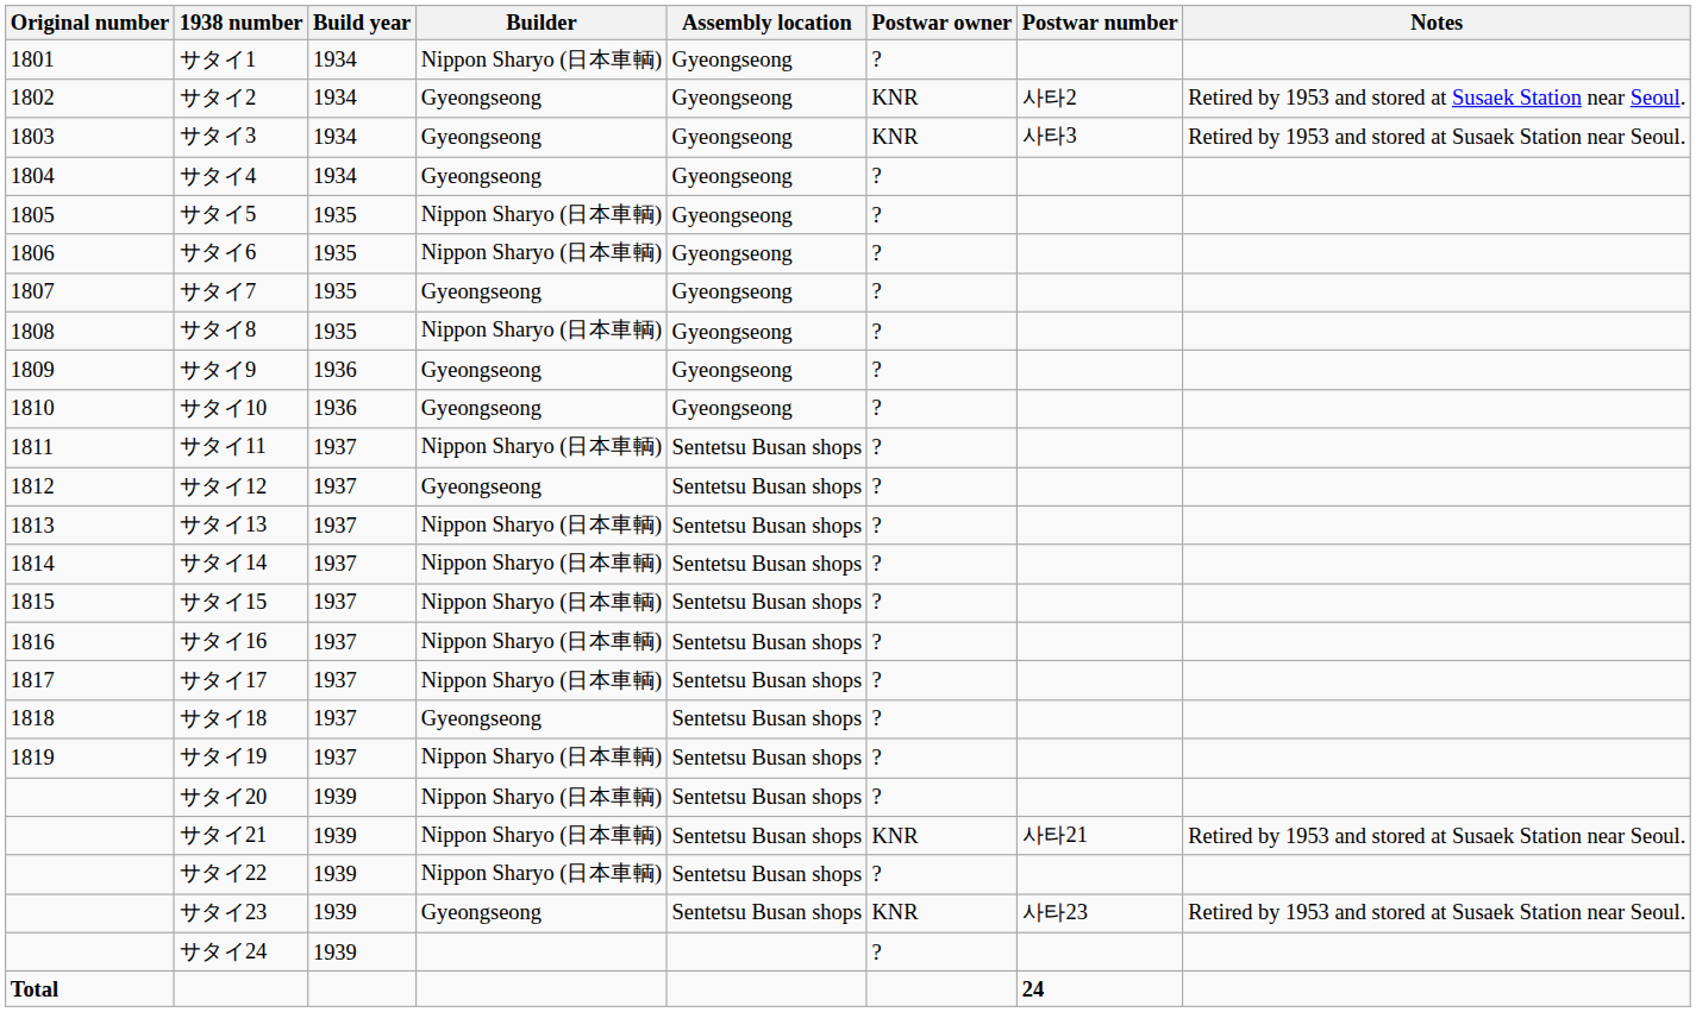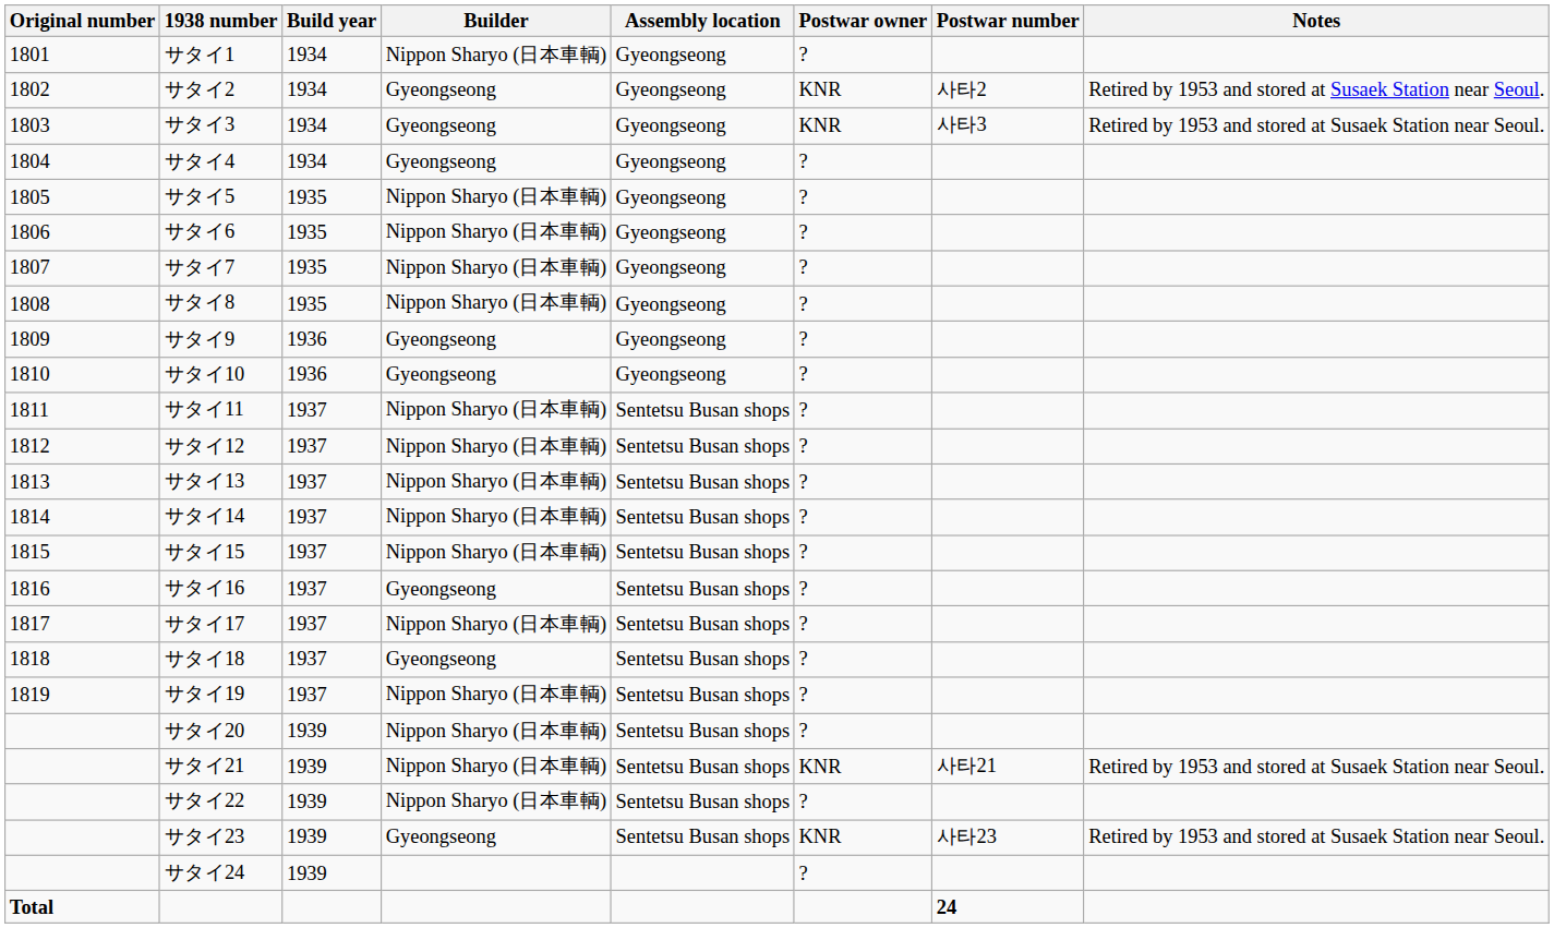 <table class="wikitable">
 <tr>
 <th>Original number</th>
 <th>1938 number</th>
 <th>Build year</th>
 <th>Builder</th>
 <th>Assembly location</th>
 <th>Postwar owner</th>
 <th>Postwar number</th>
 <th>Notes</th>
 </tr>
 <tr>
 <td>1801</td>
 <td>サタイ1</td>
 <td>1934</td>
 <td>Nippon Sharyo (日本車輌)</td>
 <td>Gyeongseong</td>
 <td>?</td>
 <td></td>
 <td></td>
 </tr>
 <tr>
 <td>1802</td>
 <td>サタイ2</td>
 <td>1934</td>
 <td>Gyeongseong</td>
 <td>Gyeongseong</td>
 <td>KNR</td>
 <td>사타2</td>
 <td>Retired by 1953 and stored at <a href='#'>Susaek Station</a> near <a href='#'>Seoul</a>.</td>
 </tr>
 <tr>
 <td>1803</td>
 <td>サタイ3</td>
 <td>1934</td>
 <td>Gyeongseong</td>
 <td>Gyeongseong</td>
 <td>KNR</td>
 <td>사타3</td>
 <td>Retired by 1953 and stored at Susaek Station near Seoul.</td>
 </tr>
 <tr>
 <td>1804</td>
 <td>サタイ4</td>
 <td>1934</td>
 <td>Gyeongseong</td>
 <td>Gyeongseong</td>
 <td>?</td>
 <td></td>
 <td></td>
 </tr>
 <tr>
 <td>1805</td>
 <td>サタイ5</td>
 <td>1935</td>
 <td>Nippon Sharyo (日本車輌)</td>
 <td>Gyeongseong</td>
 <td>?</td>
 <td></td>
 <td></td>
 </tr>
 <tr>
 <td>1806</td>
 <td>サタイ6</td>
 <td>1935</td>
 <td>Nippon Sharyo (日本車輌)</td>
 <td>Gyeongseong</td>
 <td>?</td>
 <td></td>
 <td></td>
 </tr>
 <tr>
 <td>1807</td>
 <td>サタイ7</td>
 <td>1935</td>
-<td>Gyeongseong</td>
+<td>Nippon Sharyo (日本車輌)</td>
 <td>Gyeongseong</td>
 <td>?</td>
 <td></td>
 <td></td>
 </tr>
 <tr>
 <td>1808</td>
 <td>サタイ8</td>
 <td>1935</td>
 <td>Nippon Sharyo (日本車輌)</td>
 <td>Gyeongseong</td>
 <td>?</td>
 <td></td>
 <td></td>
 </tr>
 <tr>
 <td>1809</td>
 <td>サタイ9</td>
 <td>1936</td>
 <td>Gyeongseong</td>
 <td>Gyeongseong</td>
 <td>?</td>
 <td></td>
 <td></td>
 </tr>
 <tr>
 <td>1810</td>
 <td>サタイ10</td>
 <td>1936</td>
 <td>Gyeongseong</td>
 <td>Gyeongseong</td>
 <td>?</td>
 <td></td>
 <td></td>
 </tr>
 <tr>
 <td>1811</td>
 <td>サタイ11</td>
 <td>1937</td>
 <td>Nippon Sharyo (日本車輌)</td>
 <td>Sentetsu Busan shops</td>
 <td>?</td>
 <td></td>
 <td></td>
 </tr>
 <tr>
 <td>1812</td>
 <td>サタイ12</td>
 <td>1937</td>
-<td>Gyeongseong</td>
+<td>Nippon Sharyo (日本車輌)</td>
 <td>Sentetsu Busan shops</td>
 <td>?</td>
 <td></td>
 <td></td>
 </tr>
 <tr>
 <td>1813</td>
 <td>サタイ13</td>
 <td>1937</td>
 <td>Nippon Sharyo (日本車輌)</td>
 <td>Sentetsu Busan shops</td>
 <td>?</td>
 <td></td>
 <td></td>
 </tr>
 <tr>
 <td>1814</td>
 <td>サタイ14</td>
 <td>1937</td>
 <td>Nippon Sharyo (日本車輌)</td>
 <td>Sentetsu Busan shops</td>
 <td>?</td>
 <td></td>
 <td></td>
 </tr>
 <tr>
 <td>1815</td>
 <td>サタイ15</td>
 <td>1937</td>
 <td>Nippon Sharyo (日本車輌)</td>
 <td>Sentetsu Busan shops</td>
 <td>?</td>
 <td></td>
 <td></td>
 </tr>
 <tr>
 <td>1816</td>
 <td>サタイ16</td>
 <td>1937</td>
-<td>Nippon Sharyo (日本車輌)</td>
+<td>Gyeongseong</td>
 <td>Sentetsu Busan shops</td>
 <td>?</td>
 <td></td>
 <td></td>
 </tr>
 <tr>
 <td>1817</td>
 <td>サタイ17</td>
 <td>1937</td>
 <td>Nippon Sharyo (日本車輌)</td>
 <td>Sentetsu Busan shops</td>
 <td>?</td>
 <td></td>
 <td></td>
 </tr>
 <tr>
 <td>1818</td>
 <td>サタイ18</td>
 <td>1937</td>
 <td>Gyeongseong</td>
 <td>Sentetsu Busan shops</td>
 <td>?</td>
 <td></td>
 <td></td>
 </tr>
 <tr>
 <td>1819</td>
 <td>サタイ19</td>
 <td>1937</td>
 <td>Nippon Sharyo (日本車輌)</td>
 <td>Sentetsu Busan shops</td>
 <td>?</td>
 <td></td>
 <td></td>
 </tr>
 <tr>
 <td></td>
 <td>サタイ20</td>
 <td>1939</td>
 <td>Nippon Sharyo (日本車輌)</td>
 <td>Sentetsu Busan shops</td>
 <td>?</td>
 <td></td>
 <td></td>
 </tr>
 <tr>
 <td></td>
 <td>サタイ21</td>
 <td>1939</td>
 <td>Nippon Sharyo (日本車輌)</td>
 <td>Sentetsu Busan shops</td>
 <td>KNR</td>
 <td>사타21</td>
 <td>Retired by 1953 and stored at Susaek Station near Seoul.</td>
 </tr>
 <tr>
 <td></td>
 <td>サタイ22</td>
 <td>1939</td>
 <td>Nippon Sharyo (日本車輌)</td>
 <td>Sentetsu Busan shops</td>
 <td>?</td>
 <td></td>
 <td></td>
 </tr>
 <tr>
 <td></td>
 <td>サタイ23</td>
 <td>1939</td>
 <td>Gyeongseong</td>
 <td>Sentetsu Busan shops</td>
 <td>KNR</td>
 <td>사타23</td>
 <td>Retired by 1953 and stored at Susaek Station near Seoul.</td>
 </tr>
 <tr>
 <td></td>
 <td>サタイ24</td>
 <td>1939</td>
 <td></td>
 <td></td>
 <td>?</td>
 <td></td>
 <td></td>
 </tr>
 <tr>
 <td><strong>Total</strong></td>
 <td></td>
 <td></td>
 <td></td>
 <td></td>
 <td></td>
 <td><strong>24</strong></td>
 </tr>
 </table>
